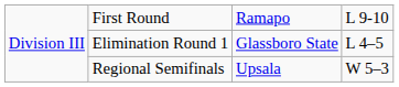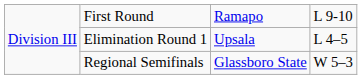 <table class="wikitable">
 <tr>
 <td rowspan="3"><a href='#'>Division III</a></td>
 <td>First Round</td>
 <td><a href='#'>Ramapo</a></td>
 <td>L 9-10</td>
 </tr>
 <tr>
 <td>Elimination Round 1</td>
-<td><a href='#'>Glassboro State</a></td>
+<td><a href='#'>Upsala</a></td>
 <td>L 4–5</td>
 </tr>
 <tr>
 <td>Regional Semifinals</td>
-<td><a href='#'>Upsala</a></td>
+<td><a href='#'>Glassboro State</a></td>
 <td>W 5–3</td>
 </tr>
 </table>
